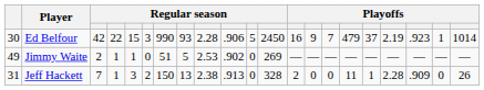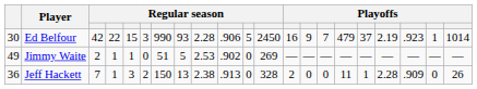 <table class="wikitable plainrowheaders" style="text-align:center;">
 <tr>
 <th scope="col" rowspan="2"></th>
 <th scope="col" rowspan="2">Player</th>
 <th scope=colgroup colspan=10>Regular season</th>
 <th scope=colgroup colspan=9>Playoffs</th>
 </tr>
 <tr>
 <th scope="col"></th>
 <th scope="col"></th>
 <th scope="col"></th>
 <th scope="col"></th>
 <th scope="col"></th>
 <th scope="col"></th>
 <th scope="col"></th>
 <th scope="col"></th>
 <th scope="col"></th>
 <th scope="col"></th>
 <th scope="col"></th>
 <th scope="col"></th>
 <th scope="col"></th>
 <th scope="col"></th>
 <th scope="col"></th>
 <th scope="col"></th>
 <th scope="col"></th>
 <th scope="col"></th>
 <th scope="col"></th>
 </tr>
 <tr>
 <td scope="row">30</td>
 <td align="left"><a href='#'>Ed Belfour</a></td>
 <td>42</td>
 <td>22</td>
 <td>15</td>
 <td>3</td>
 <td>990</td>
 <td>93</td>
 <td>2.28</td>
 <td>.906</td>
 <td>5</td>
 <td>2450</td>
 <td>16</td>
 <td>9</td>
 <td>7</td>
 <td>479</td>
 <td>37</td>
 <td>2.19</td>
 <td>.923</td>
 <td>1</td>
 <td>1014</td>
 </tr>
 <tr>
 <td scope="row">49</td>
 <td align="left"><a href='#'>Jimmy Waite</a></td>
 <td>2</td>
 <td>1</td>
 <td>1</td>
 <td>0</td>
 <td>51</td>
 <td>5</td>
 <td>2.53</td>
 <td>.902</td>
 <td>0</td>
 <td>269</td>
 <td>—</td>
 <td>—</td>
 <td>—</td>
 <td>—</td>
 <td>—</td>
 <td>—</td>
 <td>—</td>
 <td>—</td>
 <td>—</td>
 </tr>
 <tr>
-<td scope="row">31</td>
+<td scope="row">36</td>
 <td align="left"><a href='#'>Jeff Hackett</a></td>
 <td>7</td>
 <td>1</td>
 <td>3</td>
 <td>2</td>
 <td>150</td>
 <td>13</td>
 <td>2.38</td>
 <td>.913</td>
 <td>0</td>
 <td>328</td>
 <td>2</td>
 <td>0</td>
 <td>0</td>
 <td>11</td>
 <td>1</td>
 <td>2.28</td>
 <td>.909</td>
 <td>0</td>
 <td>26</td>
 </tr>
 </table>
